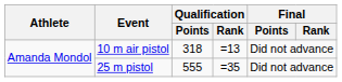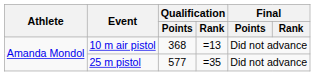 <table class="wikitable" style="font-size:90%">
 <tr>
 <th rowspan="2">Athlete</th>
 <th rowspan="2">Event</th>
 <th colspan=2>Qualification</th>
 <th colspan=2>Final</th>
 </tr>
 <tr style="font-size:95%">
 <th>Points</th>
 <th>Rank</th>
 <th>Points</th>
 <th>Rank</th>
 </tr>
 <tr align=center>
 <td align=left rowspan=2><a href='#'>Amanda Mondol</a></td>
 <td align=left><a href='#'>10 m air pistol</a></td>
-<td>318</td>
+<td>368</td>
 <td>=13</td>
 <td colspan=2>Did not advance</td>
 </tr>
 <tr align=center>
 <td align=left><a href='#'>25 m pistol</a></td>
-<td>555</td>
+<td>577</td>
 <td>=35</td>
 <td colspan=2>Did not advance</td>
 </tr>
 </table>
